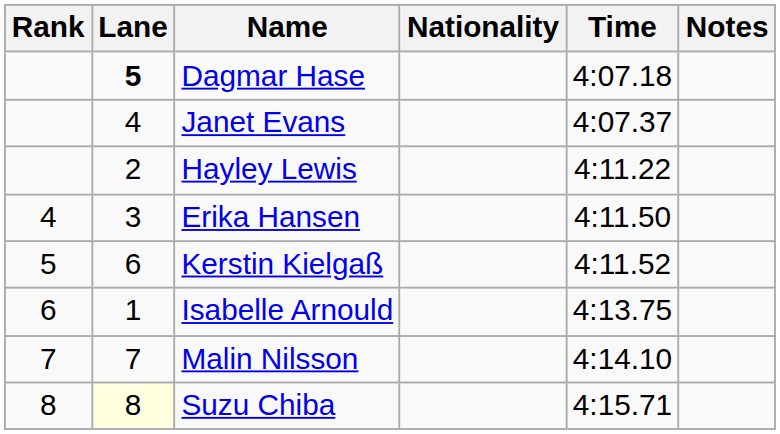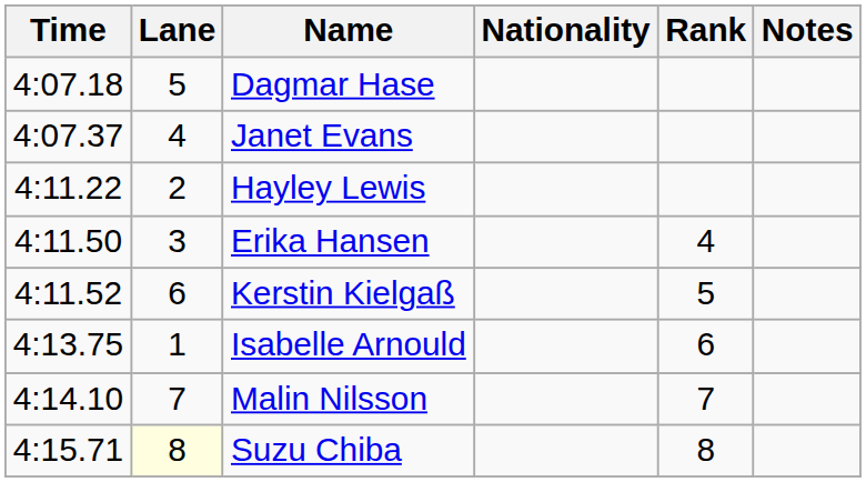 <table class="wikitable sortable" style="text-align:center">
 <tr>
-<th>Rank</th>
+<th>Time</th>
 <th>Lane</th>
 <th>Name</th>
 <th>Nationality</th>
-<th>Time</th>
+<th>Rank</th>
 <th>Notes</th>
 </tr>
 <tr>
-<td></td>
-<td><strong>5</strong></td>
+<td>4:07.18</td>
+<td>5</td>
 <td align=left><a href='#'>Dagmar Hase</a></td>
 <td align=left></td>
-<td>4:07.18</td>
+<td></td>
 <td></td>
 </tr>
 <tr>
-<td></td>
+<td>4:07.37</td>
 <td>4</td>
 <td align=left><a href='#'>Janet Evans</a></td>
 <td align=left></td>
-<td>4:07.37</td>
+<td></td>
 <td></td>
 </tr>
 <tr>
-<td></td>
+<td>4:11.22</td>
 <td>2</td>
 <td align=left><a href='#'>Hayley Lewis</a></td>
 <td align=left></td>
-<td>4:11.22</td>
+<td></td>
 <td></td>
 </tr>
 <tr>
-<td>4</td>
+<td>4:11.50</td>
 <td>3</td>
 <td align=left><a href='#'>Erika Hansen</a></td>
 <td align=left></td>
-<td>4:11.50</td>
+<td>4</td>
 <td></td>
 </tr>
 <tr>
-<td>5</td>
+<td>4:11.52</td>
 <td>6</td>
 <td align=left><a href='#'>Kerstin Kielgaß</a></td>
 <td align=left></td>
-<td>4:11.52</td>
+<td>5</td>
 <td></td>
 </tr>
 <tr>
-<td>6</td>
+<td>4:13.75</td>
 <td>1</td>
 <td align=left><a href='#'>Isabelle Arnould</a></td>
 <td align=left></td>
-<td>4:13.75</td>
+<td>6</td>
 <td></td>
 </tr>
 <tr>
-<td>7</td>
+<td>4:14.10</td>
 <td>7</td>
 <td align=left><a href='#'>Malin Nilsson</a></td>
 <td align=left></td>
-<td>4:14.10</td>
+<td>7</td>
 <td></td>
 </tr>
 <tr>
-<td>8</td>
+<td>4:15.71</td>
 <td style="background: lightyellow;">8</td>
 <td align=left><a href='#'>Suzu Chiba</a></td>
 <td align=left></td>
-<td>4:15.71</td>
+<td>8</td>
 <td></td>
 </tr>
 </table>
